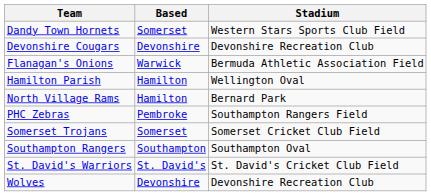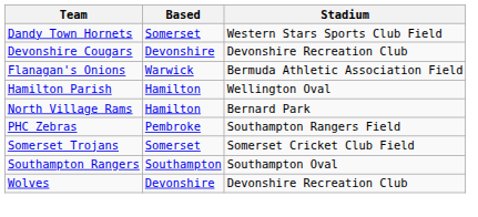 <table class="wikitable">
 <tr>
 <th>Team</th>
 <th>Based</th>
 <th>Stadium</th>
 </tr>
 <tr>
 <td><a href='#'>Dandy Town Hornets</a></td>
 <td><a href='#'>Somerset</a></td>
 <td>Western Stars Sports Club Field</td>
 </tr>
 <tr>
 <td><a href='#'>Devonshire Cougars</a></td>
 <td><a href='#'>Devonshire</a></td>
 <td>Devonshire Recreation Club</td>
 </tr>
 <tr>
 <td><a href='#'>Flanagan's Onions</a></td>
 <td><a href='#'>Warwick</a></td>
 <td>Bermuda Athletic Association Field</td>
 </tr>
 <tr>
 <td><a href='#'>Hamilton Parish</a></td>
 <td><a href='#'>Hamilton</a></td>
 <td>Wellington Oval</td>
 </tr>
 <tr>
 <td><a href='#'>North Village Rams</a></td>
 <td><a href='#'>Hamilton</a></td>
 <td>Bernard Park</td>
 </tr>
 <tr>
 <td><a href='#'>PHC Zebras</a></td>
 <td><a href='#'>Pembroke</a></td>
 <td>Southampton Rangers Field</td>
 </tr>
 <tr>
 <td><a href='#'>Somerset Trojans</a></td>
 <td><a href='#'>Somerset</a></td>
 <td>Somerset Cricket Club Field</td>
 </tr>
 <tr>
 <td><a href='#'>Southampton Rangers</a></td>
 <td><a href='#'>Southampton</a></td>
 <td>Southampton Oval</td>
 </tr>
 <tr>
-<td><a href='#'>St. David's Warriors</a></td>
-<td><a href='#'>St. David's</a></td>
-<td>St. David's Cricket Club Field</td>
-</tr>
-<tr>
 <td><a href='#'>Wolves</a></td>
 <td><a href='#'>Devonshire</a></td>
 <td>Devonshire Recreation Club</td>
 </tr>
 </table>
